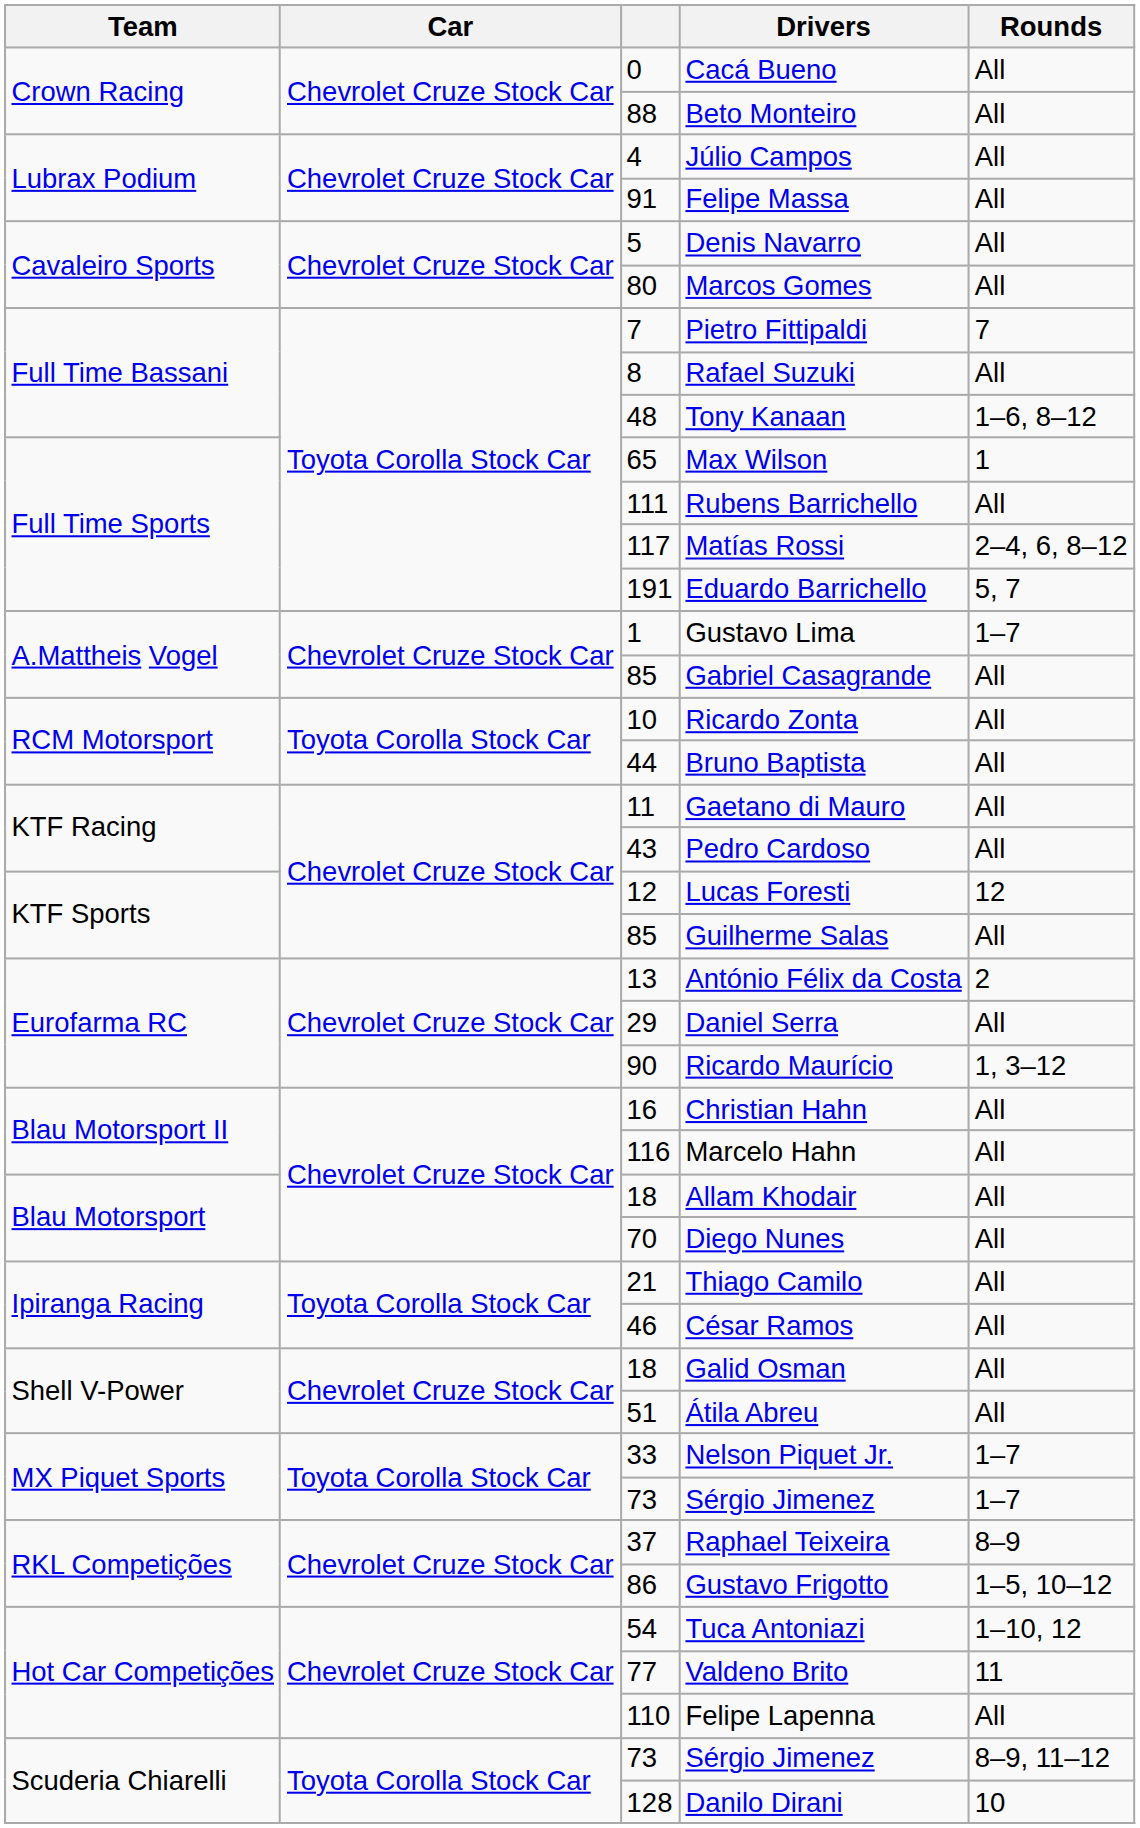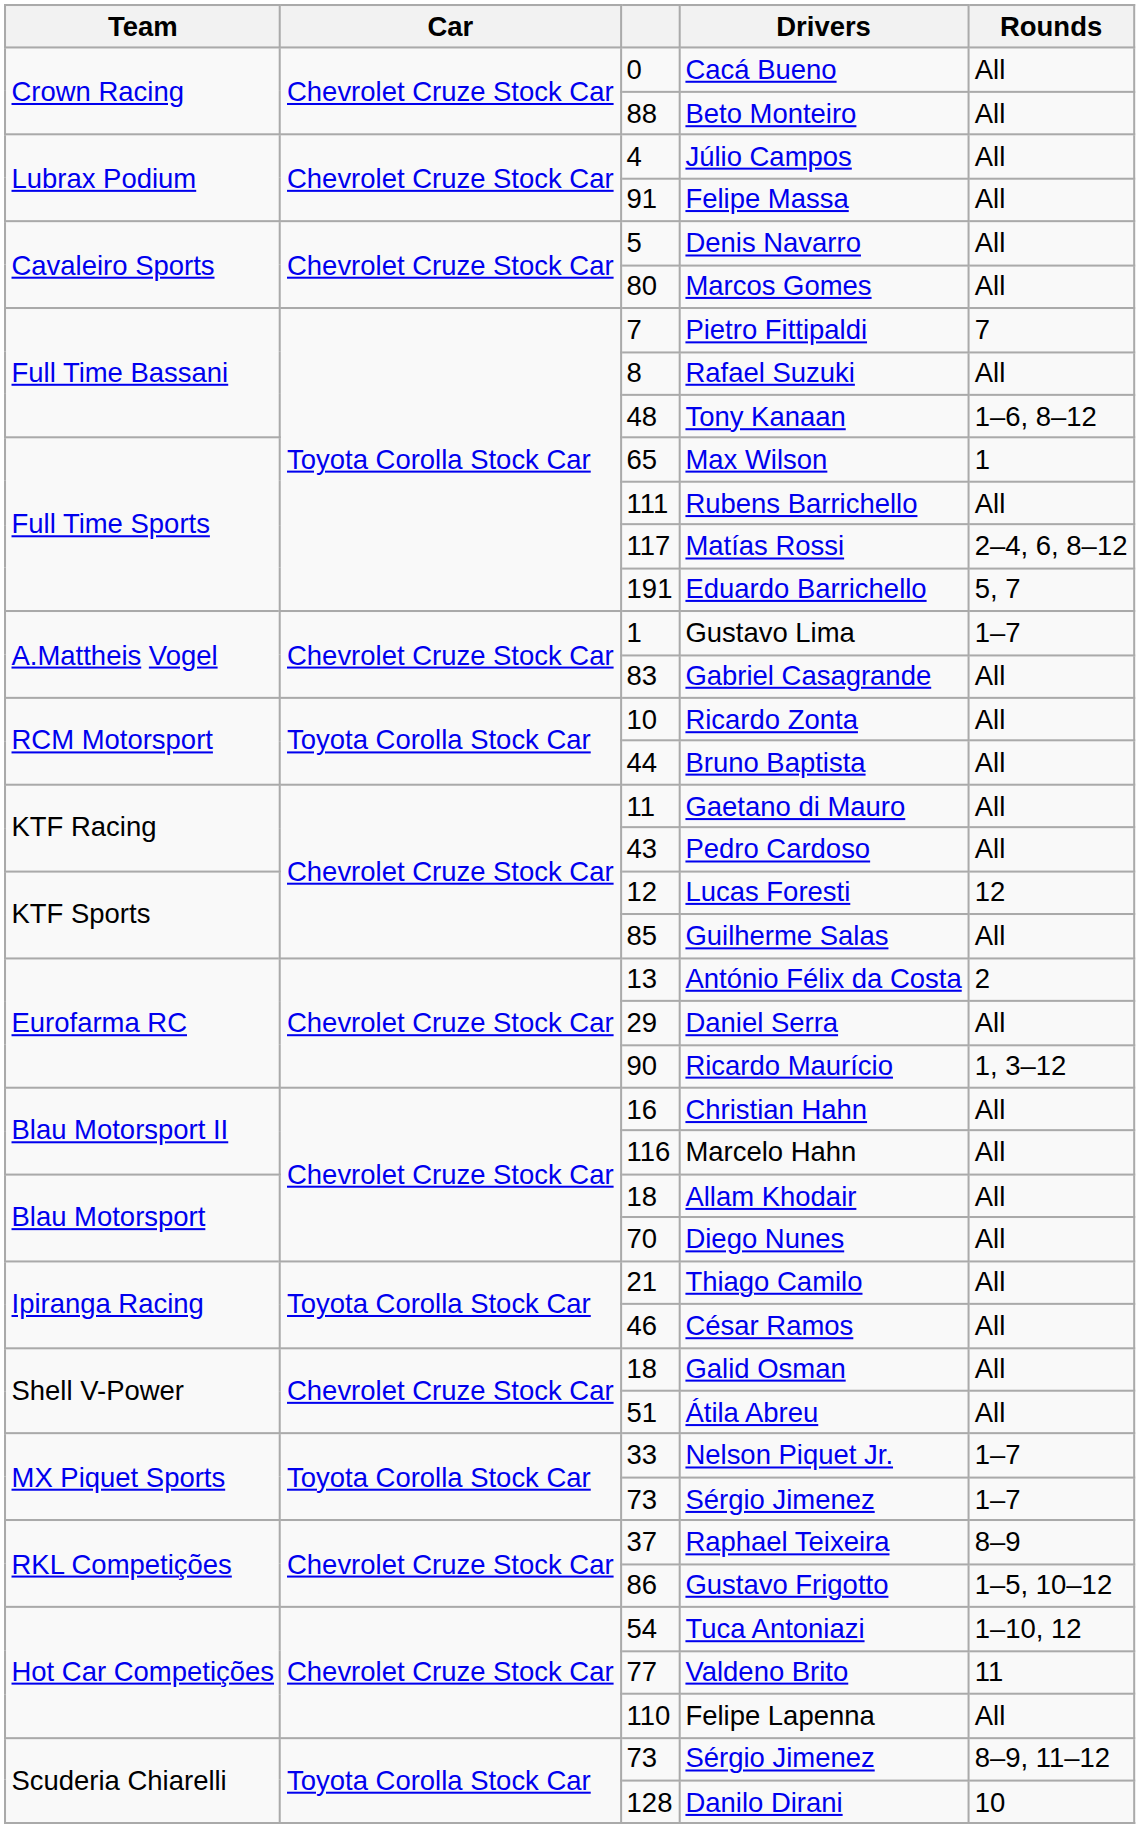 <table class="wikitable" style="font-size: 85%;">
 <tr>
 <th>Team</th>
 <th>Car</th>
 <th></th>
 <th>Drivers</th>
 <th>Rounds</th>
 </tr>
 <tr>
 <td rowspan=2><a href='#'>Crown Racing</a></td>
 <td rowspan=2><a href='#'>Chevrolet Cruze Stock Car</a></td>
 <td>0</td>
 <td> <a href='#'>Cacá Bueno</a></td>
 <td>All</td>
 </tr>
 <tr>
 <td>88</td>
 <td> <a href='#'>Beto Monteiro</a></td>
 <td>All</td>
 </tr>
 <tr>
 <td rowspan=2><a href='#'>Lubrax Podium</a></td>
 <td rowspan=2><a href='#'>Chevrolet Cruze Stock Car</a></td>
 <td>4</td>
 <td> <a href='#'>Júlio Campos</a></td>
 <td>All</td>
 </tr>
 <tr>
 <td>91</td>
 <td> <a href='#'>Felipe Massa</a></td>
 <td>All</td>
 </tr>
 <tr>
 <td rowspan=2><a href='#'>Cavaleiro Sports</a></td>
 <td rowspan=2><a href='#'>Chevrolet Cruze Stock Car</a></td>
 <td>5</td>
 <td> <a href='#'>Denis Navarro</a></td>
 <td>All</td>
 </tr>
 <tr>
 <td>80</td>
 <td> <a href='#'>Marcos Gomes</a></td>
 <td>All</td>
 </tr>
 <tr>
 <td rowspan="3"><a href='#'>Full Time Bassani</a></td>
 <td rowspan="7"><a href='#'>Toyota Corolla Stock Car</a></td>
 <td>7</td>
 <td> <a href='#'>Pietro Fittipaldi</a></td>
 <td>7</td>
 </tr>
 <tr>
 <td>8</td>
 <td> <a href='#'>Rafael Suzuki</a></td>
 <td>All</td>
 </tr>
 <tr>
 <td>48</td>
 <td> <a href='#'>Tony Kanaan</a></td>
 <td>1–6, 8–12</td>
 </tr>
 <tr>
 <td rowspan="4"><a href='#'>Full Time Sports</a></td>
 <td>65</td>
 <td> <a href='#'>Max Wilson</a></td>
 <td>1</td>
 </tr>
 <tr>
 <td>111</td>
 <td> <a href='#'>Rubens Barrichello</a></td>
 <td>All</td>
 </tr>
 <tr>
 <td>117</td>
 <td> <a href='#'>Matías Rossi</a></td>
 <td>2–4, 6, 8–12</td>
 </tr>
 <tr>
 <td>191</td>
 <td> <a href='#'>Eduardo Barrichello</a></td>
 <td>5, 7</td>
 </tr>
 <tr>
 <td rowspan=2><a href='#'>A.Mattheis</a> <a href='#'>Vogel</a></td>
 <td rowspan=2><a href='#'>Chevrolet Cruze Stock Car</a></td>
 <td>1</td>
 <td> Gustavo Lima</td>
 <td>1–7</td>
 </tr>
 <tr>
-<td>85</td>
+<td>83</td>
 <td> <a href='#'>Gabriel Casagrande</a></td>
 <td>All</td>
 </tr>
 <tr>
 <td rowspan=2><a href='#'>RCM Motorsport</a></td>
 <td rowspan=2><a href='#'>Toyota Corolla Stock Car</a></td>
 <td>10</td>
 <td> <a href='#'>Ricardo Zonta</a></td>
 <td>All</td>
 </tr>
 <tr>
 <td>44</td>
 <td> <a href='#'>Bruno Baptista</a></td>
 <td>All</td>
 </tr>
 <tr>
 <td rowspan=2>KTF Racing</td>
 <td rowspan=4><a href='#'>Chevrolet Cruze Stock Car</a></td>
 <td>11</td>
 <td> <a href='#'>Gaetano di Mauro</a></td>
 <td>All</td>
 </tr>
 <tr>
 <td>43</td>
 <td> <a href='#'>Pedro Cardoso</a></td>
 <td>All</td>
 </tr>
 <tr>
 <td rowspan=2>KTF Sports</td>
 <td>12</td>
 <td> <a href='#'>Lucas Foresti</a></td>
 <td>12</td>
 </tr>
 <tr>
 <td>85</td>
 <td> <a href='#'>Guilherme Salas</a></td>
 <td>All</td>
 </tr>
 <tr>
 <td rowspan=3><a href='#'>Eurofarma RC</a></td>
 <td rowspan=3><a href='#'>Chevrolet Cruze Stock Car</a></td>
 <td>13</td>
 <td> <a href='#'>António Félix da Costa</a></td>
 <td>2</td>
 </tr>
 <tr>
 <td>29</td>
 <td> <a href='#'>Daniel Serra</a></td>
 <td>All</td>
 </tr>
 <tr>
 <td>90</td>
 <td> <a href='#'>Ricardo Maurício</a></td>
 <td>1, 3–12</td>
 </tr>
 <tr>
 <td rowspan=2><a href='#'>Blau Motorsport II</a></td>
 <td rowspan=4><a href='#'>Chevrolet Cruze Stock Car</a></td>
 <td>16</td>
 <td> <a href='#'>Christian Hahn</a></td>
 <td>All</td>
 </tr>
 <tr>
 <td>116</td>
 <td> Marcelo Hahn</td>
 <td>All</td>
 </tr>
 <tr>
 <td rowspan=2><a href='#'>Blau Motorsport</a></td>
 <td>18</td>
 <td> <a href='#'>Allam Khodair</a></td>
 <td>All</td>
 </tr>
 <tr>
 <td>70</td>
 <td> <a href='#'>Diego Nunes</a></td>
 <td>All</td>
 </tr>
 <tr>
 <td rowspan=2><a href='#'>Ipiranga Racing</a></td>
 <td rowspan=2><a href='#'>Toyota Corolla Stock Car</a></td>
 <td>21</td>
 <td> <a href='#'>Thiago Camilo</a></td>
 <td>All</td>
 </tr>
 <tr>
 <td>46</td>
 <td> <a href='#'>César Ramos</a></td>
 <td>All</td>
 </tr>
 <tr>
 <td rowspan=2>Shell V-Power</td>
 <td rowspan=2><a href='#'>Chevrolet Cruze Stock Car</a></td>
 <td>18</td>
 <td> <a href='#'>Galid Osman</a></td>
 <td>All</td>
 </tr>
 <tr>
 <td>51</td>
 <td> <a href='#'>Átila Abreu</a></td>
 <td>All</td>
 </tr>
 <tr>
 <td rowspan=2><a href='#'>MX Piquet Sports</a></td>
 <td rowspan=2><a href='#'>Toyota Corolla Stock Car</a></td>
 <td>33</td>
 <td> <a href='#'>Nelson Piquet Jr.</a></td>
 <td>1–7</td>
 </tr>
 <tr>
 <td>73</td>
 <td> <a href='#'>Sérgio Jimenez</a></td>
 <td>1–7</td>
 </tr>
 <tr>
 <td rowspan="2"><a href='#'>RKL Competições</a></td>
 <td rowspan="2"><a href='#'>Chevrolet Cruze Stock Car</a></td>
 <td>37</td>
 <td> <a href='#'>Raphael Teixeira</a></td>
 <td>8–9</td>
 </tr>
 <tr>
 <td>86</td>
 <td> <a href='#'>Gustavo Frigotto</a></td>
 <td>1–5, 10–12</td>
 </tr>
 <tr>
 <td rowspan=3><a href='#'>Hot Car Competições</a></td>
 <td rowspan=3><a href='#'>Chevrolet Cruze Stock Car</a></td>
 <td>54</td>
 <td> <a href='#'>Tuca Antoniazi</a></td>
 <td>1–10, 12</td>
 </tr>
 <tr>
 <td>77</td>
 <td> <a href='#'>Valdeno Brito</a></td>
 <td>11</td>
 </tr>
 <tr>
 <td>110</td>
 <td> Felipe Lapenna</td>
 <td>All</td>
 </tr>
 <tr>
 <td rowspan=2>Scuderia Chiarelli</td>
 <td rowspan=2><a href='#'>Toyota Corolla Stock Car</a></td>
 <td>73</td>
 <td> <a href='#'>Sérgio Jimenez</a></td>
 <td>8–9, 11–12</td>
 </tr>
 <tr>
 <td>128</td>
 <td> <a href='#'>Danilo Dirani</a></td>
 <td>10</td>
 </tr>
 <tr>
 </tr>
 </table>
